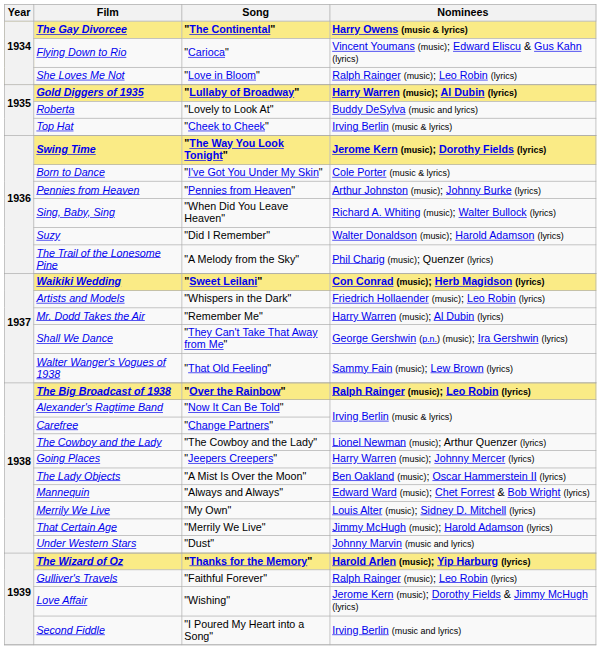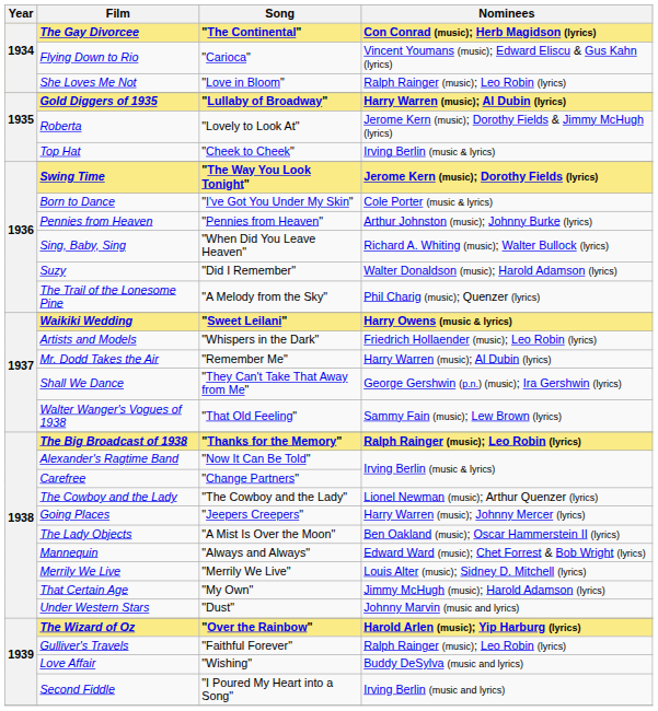 <table class="wikitable" style="width:100%">
 <tr bgcolor="#bebebe">
 <th width="5%">Year</th>
 <th width="25%">Film</th>
 <th width="25%">Song</th>
 <th width="45%">Nominees</th>
 </tr>
 <tr style="background:#FAEB86">
 <th rowspan="3">1934<br> <br></th>
 <td><strong><em><a href='#'>The Gay Divorcee</a></em></strong></td>
 <td><strong>"<a href='#'>The Continental</a>"</strong></td>
-<td><strong><a href='#'>Harry Owens</a> <small>(music & lyrics)</small></strong></td>
+<td><strong><a href='#'>Con Conrad</a> <small>(music)</small>; <a href='#'>Herb Magidson</a> <small>(lyrics)</small></strong></td>
 </tr>
 <tr>
 <td><em><a href='#'>Flying Down to Rio</a></em></td>
 <td>"<a href='#'>Carioca</a>"</td>
 <td><a href='#'>Vincent Youmans</a> <small>(music)</small>; <a href='#'>Edward Eliscu</a> & <a href='#'>Gus Kahn</a> <small>(lyrics)</small></td>
 </tr>
 <tr>
 <td><em><a href='#'>She Loves Me Not</a></em></td>
 <td>"<a href='#'>Love in Bloom</a>"</td>
 <td><a href='#'>Ralph Rainger</a> <small>(music)</small>; <a href='#'>Leo Robin</a> <small>(lyrics)</small></td>
 </tr>
 <tr>
 <th rowspan="4" style="text-align:center">1935<br> <br></th>
 </tr>
 <tr style="background:#FAEB86">
 <td><strong><em><a href='#'>Gold Diggers of 1935</a></em></strong></td>
 <td><strong>"<a href='#'>Lullaby of Broadway</a>"</strong></td>
 <td><strong><a href='#'>Harry Warren</a> <small>(music)</small>; <a href='#'>Al Dubin</a> <small>(lyrics)</small></strong></td>
 </tr>
 <tr>
 <td><em><a href='#'>Roberta</a></em></td>
 <td>"Lovely to Look At"</td>
-<td><a href='#'>Buddy DeSylva</a> <small>(music and lyrics)</small></td>
+<td><a href='#'>Jerome Kern</a> <small>(music)</small>; <a href='#'>Dorothy Fields</a> & <a href='#'>Jimmy McHugh</a> <small>(lyrics)</small></td>
 </tr>
 <tr>
 <td><em><a href='#'>Top Hat</a></em></td>
 <td>"<a href='#'>Cheek to Cheek</a>"</td>
 <td><a href='#'>Irving Berlin</a> <small>(music & lyrics)</small></td>
 </tr>
 <tr>
 <th rowspan="7" style="text-align:center">1936<br> <br></th>
 </tr>
 <tr style="background:#FAEB86">
 <td><strong><em><a href='#'>Swing Time</a></em></strong></td>
 <td><strong>"<a href='#'>The Way You Look Tonight</a>"</strong></td>
 <td><strong><a href='#'>Jerome Kern</a> <small>(music)</small>; <a href='#'>Dorothy Fields</a> <small>(lyrics)</small></strong></td>
 </tr>
 <tr>
 <td><em><a href='#'>Born to Dance</a></em></td>
 <td>"<a href='#'>I've Got You Under My Skin</a>"</td>
 <td><a href='#'>Cole Porter</a> <small>(music & lyrics)</small></td>
 </tr>
 <tr>
 <td><em><a href='#'>Pennies from Heaven</a></em></td>
 <td>"<a href='#'>Pennies from Heaven</a>"</td>
 <td><a href='#'>Arthur Johnston</a> <small>(music)</small>; <a href='#'>Johnny Burke</a> <small>(lyrics)</small></td>
 </tr>
 <tr>
 <td><em><a href='#'>Sing, Baby, Sing</a></em></td>
 <td>"When Did You Leave Heaven"</td>
 <td><a href='#'>Richard A. Whiting</a> <small>(music)</small>; <a href='#'>Walter Bullock</a> <small>(lyrics)</small></td>
 </tr>
 <tr>
 <td><em><a href='#'>Suzy</a></em></td>
 <td>"Did I Remember"</td>
 <td><a href='#'>Walter Donaldson</a> <small>(music)</small>; <a href='#'>Harold Adamson</a> <small>(lyrics)</small></td>
 </tr>
 <tr>
 <td><em><a href='#'>The Trail of the Lonesome Pine</a></em></td>
 <td>"A Melody from the Sky"</td>
 <td><a href='#'>Phil Charig</a> <small>(music)</small>; Quenzer <small>(lyrics)</small></td>
 </tr>
 <tr>
 <th rowspan="6" style="text-align:center">1937<br> <br></th>
 </tr>
 <tr style="background:#FAEB86">
 <td><strong><em><a href='#'>Waikiki Wedding</a></em></strong></td>
 <td><strong>"<a href='#'>Sweet Leilani</a>"</strong></td>
-<td><strong><a href='#'>Con Conrad</a> <small>(music)</small>; <a href='#'>Herb Magidson</a> <small>(lyrics)</small></strong></td>
+<td><strong><a href='#'>Harry Owens</a> <small>(music & lyrics)</small></strong></td>
 </tr>
 <tr>
 <td><em><a href='#'>Artists and Models</a></em></td>
 <td>"Whispers in the Dark"</td>
 <td><a href='#'>Friedrich Hollaender</a> <small>(music)</small>; <a href='#'>Leo Robin</a> <small>(lyrics)</small></td>
 </tr>
 <tr>
 <td><em><a href='#'>Mr. Dodd Takes the Air</a></em></td>
 <td>"Remember Me"</td>
 <td><a href='#'>Harry Warren</a> <small>(music)</small>; <a href='#'>Al Dubin</a> <small>(lyrics)</small></td>
 </tr>
 <tr>
 <td><em><a href='#'>Shall We Dance</a></em></td>
 <td>"<a href='#'>They Can't Take That Away from Me</a>"</td>
 <td><a href='#'>George Gershwin</a> <small>(<a href='#'>p.n.</a>) (music)</small>; <a href='#'>Ira Gershwin</a> <small>(lyrics)</small></td>
 </tr>
 <tr>
 <td><em><a href='#'>Walter Wanger's Vogues of 1938</a></em></td>
 <td>"<a href='#'>That Old Feeling</a>"</td>
 <td><a href='#'>Sammy Fain</a> <small>(music)</small>; <a href='#'>Lew Brown</a> <small>(lyrics)</small></td>
 </tr>
 <tr>
 <th rowspan="11" style="text-align:center">1938<br> <br></th>
 </tr>
 <tr style="background:#FAEB86">
 <td><strong><em><a href='#'>The Big Broadcast of 1938</a></em></strong></td>
-<td><strong>"<a href='#'>Over the Rainbow</a>"</strong></td>
+<td><strong>"<a href='#'>Thanks for the Memory</a>"</strong></td>
 <td><strong><a href='#'>Ralph Rainger</a> <small>(music)</small>; <a href='#'>Leo Robin</a> <small>(lyrics)</small></strong></td>
 </tr>
 <tr>
 <td><em><a href='#'>Alexander's Ragtime Band</a></em></td>
 <td>"<a href='#'>Now It Can Be Told</a>"</td>
 <td rowspan=2><a href='#'>Irving Berlin</a> <small>(music & lyrics)</small></td>
 </tr>
 <tr>
 <td><em><a href='#'>Carefree</a></em></td>
 <td>"<a href='#'>Change Partners</a>"</td>
 </tr>
 <tr>
 <td><em><a href='#'>The Cowboy and the Lady</a></em></td>
 <td>"The Cowboy and the Lady"</td>
 <td><a href='#'>Lionel Newman</a> <small>(music)</small>; Arthur Quenzer <small>(lyrics)</small></td>
 </tr>
 <tr>
 <td><em><a href='#'>Going Places</a></em></td>
 <td>"<a href='#'>Jeepers Creepers</a>"</td>
 <td><a href='#'>Harry Warren</a> <small>(music)</small>; <a href='#'>Johnny Mercer</a> <small>(lyrics)</small></td>
 </tr>
 <tr>
 <td><em><a href='#'>The Lady Objects</a></em></td>
 <td>"A Mist Is Over the Moon"</td>
 <td><a href='#'>Ben Oakland</a> <small>(music)</small>; <a href='#'>Oscar Hammerstein II</a> <small>(lyrics)</small></td>
 </tr>
 <tr>
 <td><em><a href='#'>Mannequin</a></em></td>
 <td>"Always and Always"</td>
 <td><a href='#'>Edward Ward</a> <small>(music)</small>; <a href='#'>Chet Forrest</a> & <a href='#'>Bob Wright</a> <small>(lyrics)</small></td>
 </tr>
 <tr>
 <td><em><a href='#'>Merrily We Live</a></em></td>
-<td>"My Own"</td>
+<td>"Merrily We Live"</td>
 <td><a href='#'>Louis Alter</a> <small>(music)</small>; <a href='#'>Sidney D. Mitchell</a> <small>(lyrics)</small></td>
 </tr>
 <tr>
 <td><em><a href='#'>That Certain Age</a></em></td>
-<td>"Merrily We Live"</td>
+<td>"My Own"</td>
 <td><a href='#'>Jimmy McHugh</a> <small>(music)</small>; <a href='#'>Harold Adamson</a> <small>(lyrics)</small></td>
 </tr>
 <tr>
 <td><em><a href='#'>Under Western Stars</a></em></td>
 <td>"Dust"</td>
 <td><a href='#'>Johnny Marvin</a> <small>(music and lyrics)</small></td>
 </tr>
 <tr>
 <th rowspan="5" style="text-align:center">1939<br> <br></th>
 </tr>
 <tr style="background:#FAEB86">
 <td><strong><em><a href='#'>The Wizard of Oz</a></em></strong></td>
-<td><strong>"<a href='#'>Thanks for the Memory</a>"</strong></td>
+<td><strong>"<a href='#'>Over the Rainbow</a>"</strong></td>
 <td><strong><a href='#'>Harold Arlen</a> <small>(music)</small>; <a href='#'>Yip Harburg</a> <small>(lyrics)</small></strong></td>
 </tr>
 <tr>
 <td><em><a href='#'>Gulliver's Travels</a></em></td>
 <td>"Faithful Forever"</td>
 <td><a href='#'>Ralph Rainger</a> <small>(music)</small>; <a href='#'>Leo Robin</a> <small>(lyrics)</small></td>
 </tr>
 <tr>
 <td><em><a href='#'>Love Affair</a></em></td>
 <td>"Wishing"</td>
-<td><a href='#'>Jerome Kern</a> <small>(music)</small>; <a href='#'>Dorothy Fields</a> & <a href='#'>Jimmy McHugh</a> <small>(lyrics)</small></td>
+<td><a href='#'>Buddy DeSylva</a> <small>(music and lyrics)</small></td>
 </tr>
 <tr>
 <td><em><a href='#'>Second Fiddle</a></em></td>
 <td>"I Poured My Heart into a Song"</td>
 <td><a href='#'>Irving Berlin</a> <small>(music and lyrics)</small></td>
 </tr>
 <tr>
 </tr>
 </table>
